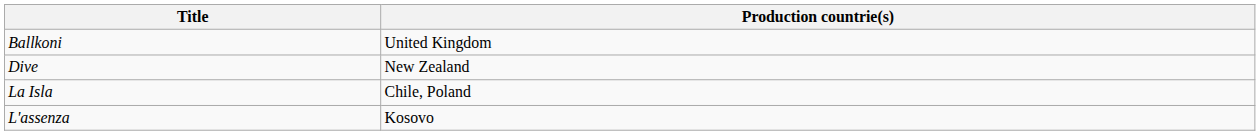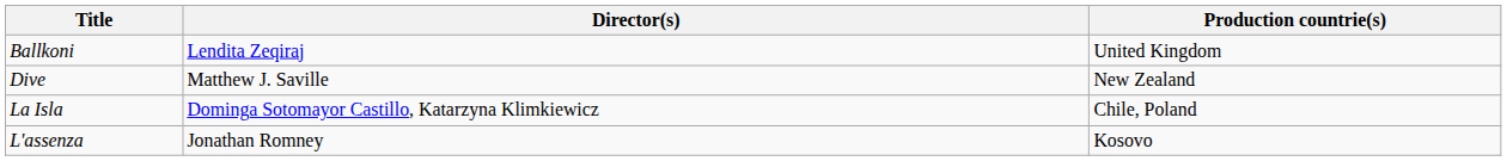 <table class="sortable wikitable" style="width:100%; margin-bottom:4px" cellpadding="5">
 <tr>
 <th scope="col">Title</th>
+<th scope="col">Director(s)</th>
 <th scope="col">Production countrie(s)</th>
 </tr>
 <tr>
 <td><em>Ballkoni</em></td>
+<td><a href='#'>Lendita Zeqiraj</a></td>
 <td>United Kingdom</td>
 </tr>
 <tr>
 <td><em>Dive</em></td>
+<td>Matthew J. Saville</td>
 <td>New Zealand</td>
 </tr>
 <tr>
 <td><em>La Isla</em></td>
+<td><a href='#'>Dominga Sotomayor Castillo</a>, Katarzyna Klimkiewicz</td>
 <td>Chile, Poland</td>
 </tr>
 <tr>
 <td><em>L'assenza</em></td>
+<td>Jonathan Romney</td>
 <td>Kosovo</td>
 </tr>
 </table>
